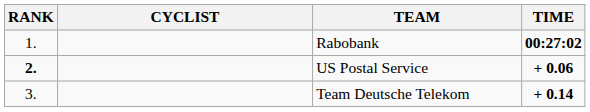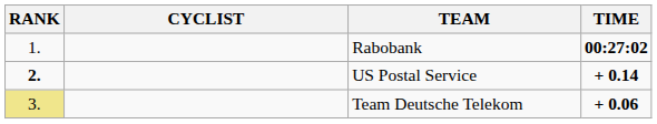 <table class="wikitable" style="font-size:95%;">
 <tr>
 <th>RANK</th>
 <th align="left" style="width: 16em">CYCLIST</th>
 <th align="left" style="width: 13em">TEAM</th>
 <th>TIME</th>
 </tr>
 <tr>
 <td align="center">1.</td>
 <td></td>
 <td>Rabobank</td>
 <td align="center"><strong>00:27:02</strong></td>
 </tr>
 <tr>
 <td align="center"><strong>2.</strong></td>
 <td></td>
 <td>US Postal Service</td>
+<td align="center"><strong>+ 0.14</strong></td>
+</tr>
+<tr>
+<td align="center" style="background: khaki;">3.</td>
+<td></td>
+<td>Team Deutsche Telekom</td>
 <td align="center"><strong>+ 0.06</strong></td>
 </tr>
-<tr>
-<td align="center">3.</td>
-<td></td>
-<td>Team Deutsche Telekom</td>
-<td align="center"><strong>+ 0.14</strong></td>
-</tr>
 </table>
